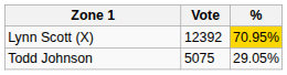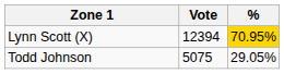 <table class="wikitable">
 <tr>
 <th bgcolor="#DDDDFF" width="200px">Zone 1</th>
 <th bgcolor="#DDDDFF" width="50px">Vote</th>
 <th bgcolor="#DDDDFF" width="30px">%</th>
 </tr>
 <tr>
 <td>Lynn Scott (X)</td>
-<td>12392</td>
+<td>12394</td>
 <td style="background: gold;">70.95%</td>
 </tr>
 <tr>
 <td>Todd Johnson</td>
 <td>5075</td>
 <td>29.05%</td>
 </tr>
 </table>
